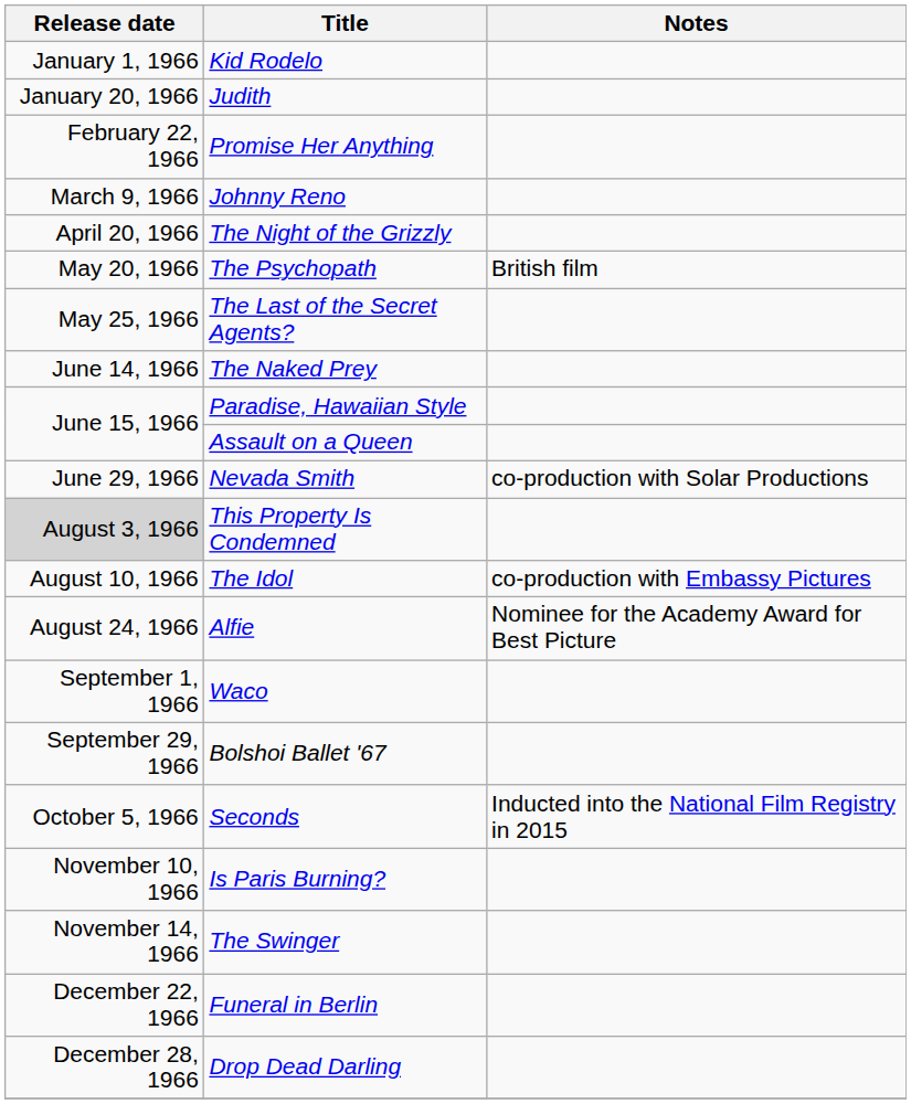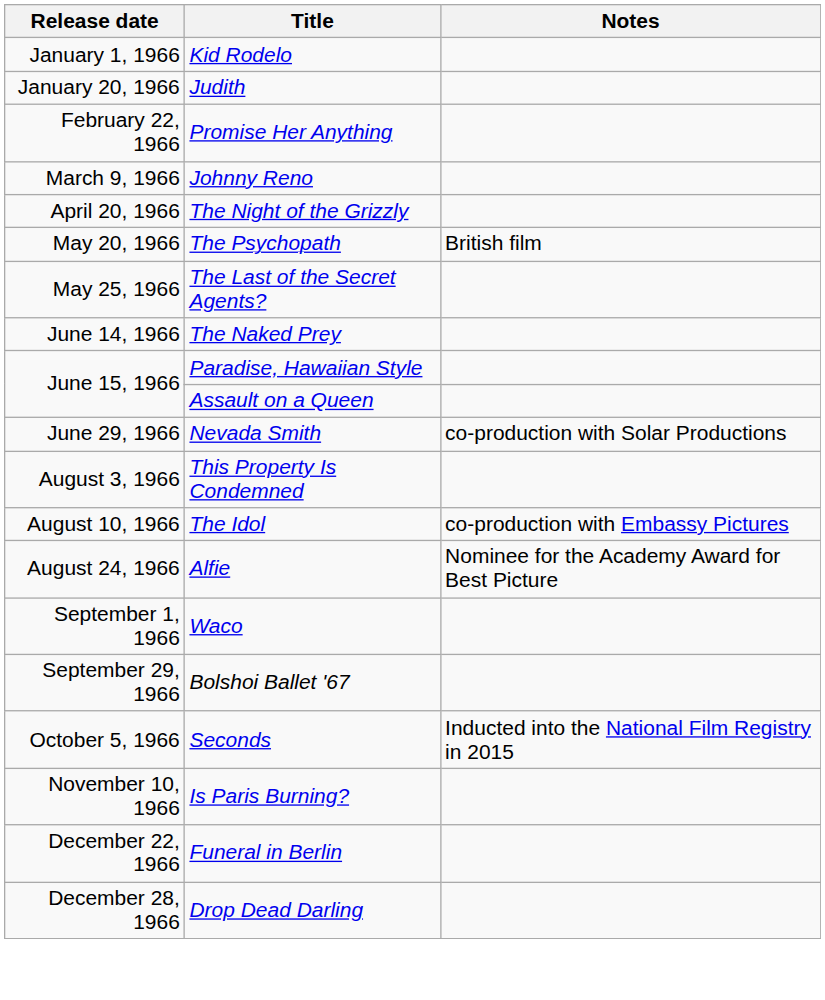 <table class="wikitable sortable" style="width:100%;">
 <tr>
 <th scope="col" style="width:130px;">Release date</th>
 <th>Title</th>
 <th>Notes</th>
 </tr>
 <tr>
 <td style="text-align:right;">January 1, 1966</td>
 <td><em><a href='#'>Kid Rodelo</a></em></td>
 <td></td>
 </tr>
 <tr>
 <td style="text-align:right;">January 20, 1966</td>
 <td><em><a href='#'>Judith</a></em></td>
 <td></td>
 </tr>
 <tr>
 <td style="text-align:right;">February 22, 1966</td>
 <td><em><a href='#'>Promise Her Anything</a></em></td>
 <td></td>
 </tr>
 <tr>
 <td style="text-align:right;">March 9, 1966</td>
 <td><em><a href='#'>Johnny Reno</a></em></td>
 <td></td>
 </tr>
 <tr>
 <td style="text-align:right;">April 20, 1966</td>
 <td><em><a href='#'>The Night of the Grizzly</a></em></td>
 <td></td>
 </tr>
 <tr>
 <td style="text-align:right;">May 20, 1966</td>
 <td><em><a href='#'>The Psychopath</a></em></td>
 <td>British film</td>
 </tr>
 <tr>
 <td style="text-align:right;">May 25, 1966</td>
 <td><em><a href='#'>The Last of the Secret Agents?</a></em></td>
 <td></td>
 </tr>
 <tr>
 <td style="text-align:right;">June 14, 1966</td>
 <td><em><a href='#'>The Naked Prey</a></em></td>
 <td></td>
 </tr>
 <tr>
 <td style="text-align:right;" rowspan="2">June 15, 1966</td>
 <td><em><a href='#'>Paradise, Hawaiian Style</a></em></td>
 <td></td>
 </tr>
 <tr>
 <td><em><a href='#'>Assault on a Queen</a></em></td>
 <td></td>
 </tr>
 <tr>
 <td style="text-align:right;">June 29, 1966</td>
 <td><em><a href='#'>Nevada Smith</a></em></td>
 <td>co-production with Solar Productions</td>
 </tr>
 <tr>
-<td style="background: lightgrey; text-align:right;">August 3, 1966</td>
+<td style="text-align:right;">August 3, 1966</td>
 <td><em><a href='#'>This Property Is Condemned</a></em></td>
 <td></td>
 </tr>
 <tr>
 <td style="text-align:right;">August 10, 1966</td>
 <td><em><a href='#'>The Idol</a></em></td>
 <td>co-production with <a href='#'>Embassy Pictures</a></td>
 </tr>
 <tr>
 <td style="text-align:right;">August 24, 1966</td>
 <td><em><a href='#'>Alfie</a></em></td>
 <td>Nominee for the Academy Award for Best Picture</td>
 </tr>
 <tr>
 <td style="text-align:right;">September 1, 1966</td>
 <td><em><a href='#'>Waco</a></em></td>
 <td></td>
 </tr>
 <tr>
 <td style="text-align:right;">September 29, 1966</td>
 <td><em>Bolshoi Ballet '67</em></td>
 <td></td>
 </tr>
 <tr>
 <td style="text-align:right;">October 5, 1966</td>
 <td><em><a href='#'>Seconds</a></em></td>
 <td>Inducted into the <a href='#'>National Film Registry</a> in 2015</td>
 </tr>
 <tr>
 <td style="text-align:right;">November 10, 1966</td>
 <td><em><a href='#'>Is Paris Burning?</a></em></td>
 <td></td>
 </tr>
 <tr>
-<td style="text-align:right;">November 14, 1966</td>
-<td><em><a href='#'>The Swinger</a></em></td>
-<td></td>
-</tr>
-<tr>
 <td style="text-align:right;">December 22, 1966</td>
 <td><em><a href='#'>Funeral in Berlin</a></em></td>
 <td></td>
 </tr>
 <tr>
 <td style="text-align:right;">December 28, 1966</td>
 <td><em><a href='#'>Drop Dead Darling</a></em></td>
 <td></td>
 </tr>
 <tr>
 </tr>
 </table>
